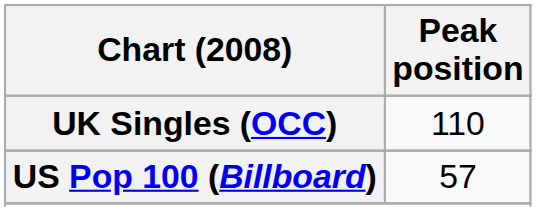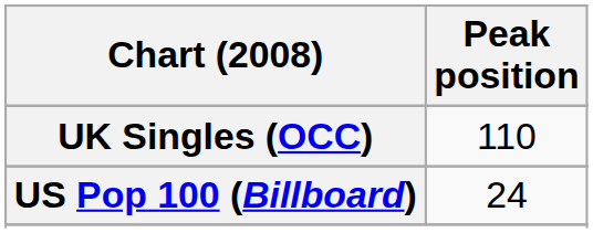 <table class="wikitable sortable plainrowheaders" style="text-align:center;">
 <tr>
 <th scope="col">Chart (2008)</th>
 <th scope="col">Peak<br>position</th>
 </tr>
 <tr>
 </tr>
 <tr>
 </tr>
 <tr>
 </tr>
 <tr>
 </tr>
 <tr>
 <th scope="row">UK Singles (<a href='#'>OCC</a>)</th>
 <td>110</td>
 </tr>
 <tr>
 </tr>
 <tr>
 </tr>
 <tr>
 </tr>
 <tr>
 <th scope="row">US <a href='#'>Pop 100</a> (<a href='#'><em>Billboard</em></a>)</th>
-<td>57</td>
+<td>24</td>
 </tr>
 <tr>
 </tr>
 <tr>
 </tr>
 </table>
